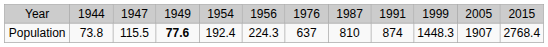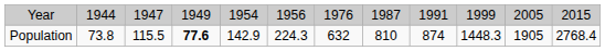 <table class="wikitable alternance">
 <tr align="center" bgcolor="#cccccc">
 <td width="80">Year</td>
 <td width="50">1944</td>
 <td width="50">1947</td>
 <td width="50">1949</td>
 <td width="50">1954</td>
 <td width="50">1956</td>
 <td width="50">1976</td>
 <td width="50">1987</td>
 <td width="50">1991</td>
 <td width="50">1999</td>
 <td width="50">2005</td>
 <td width="50">2015</td>
 </tr>
 <tr align="center">
 <td>Population</td>
 <td>73.8</td>
 <td>115.5</td>
 <td><strong>77.6</strong></td>
-<td>192.4</td>
+<td>142.9</td>
 <td>224.3</td>
-<td>637</td>
+<td>632</td>
 <td>810</td>
 <td>874</td>
 <td>1448.3</td>
-<td>1907</td>
+<td>1905</td>
 <td>2768.4</td>
 </tr>
 </table>
